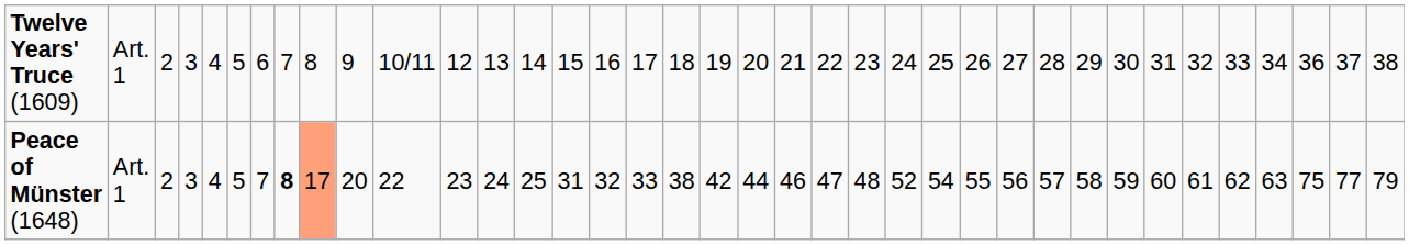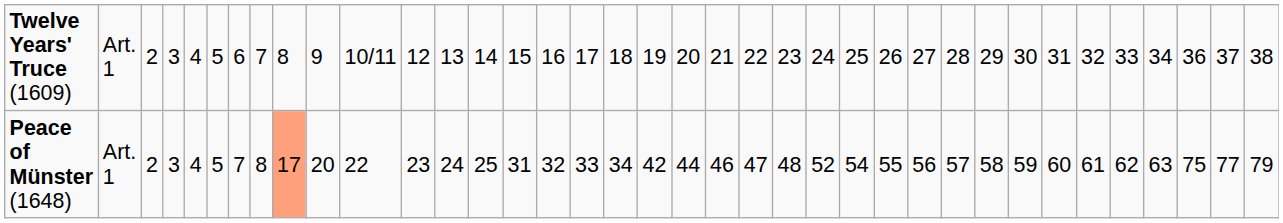 <table class="wikitable">
 <tr>
 <td><strong>Twelve Years' Truce</strong> (1609)</td>
 <td>Art. 1</td>
 <td>2</td>
 <td>3</td>
 <td>4</td>
 <td>5</td>
 <td>6</td>
 <td>7</td>
 <td>8</td>
 <td>9</td>
 <td>10/11</td>
 <td>12</td>
 <td>13</td>
 <td>14</td>
 <td>15</td>
 <td>16</td>
 <td>17</td>
 <td>18</td>
 <td>19</td>
 <td>20</td>
 <td>21</td>
 <td>22</td>
 <td>23</td>
 <td>24</td>
 <td>25</td>
 <td>26</td>
 <td>27</td>
 <td>28</td>
 <td>29</td>
 <td>30</td>
 <td>31</td>
 <td>32</td>
 <td>33</td>
 <td>34</td>
 <td>36</td>
 <td>37</td>
 <td>38</td>
 </tr>
 <tr>
 <td><strong>Peace of Münster</strong> (1648)</td>
 <td>Art. 1</td>
 <td>2</td>
 <td>3</td>
 <td>4</td>
 <td>5</td>
 <td>7</td>
-<td><strong>8</strong></td>
+<td>8</td>
 <td style="background: lightsalmon;">17</td>
 <td>20</td>
 <td>22</td>
 <td>23</td>
 <td>24</td>
 <td>25</td>
 <td>31</td>
 <td>32</td>
 <td>33</td>
-<td>38</td>
+<td>34</td>
 <td>42</td>
 <td>44</td>
 <td>46</td>
 <td>47</td>
 <td>48</td>
 <td>52</td>
 <td>54</td>
 <td>55</td>
 <td>56</td>
 <td>57</td>
 <td>58</td>
 <td>59</td>
 <td>60</td>
 <td>61</td>
 <td>62</td>
 <td>63</td>
 <td>75</td>
 <td>77</td>
 <td>79</td>
 </tr>
 </table>
